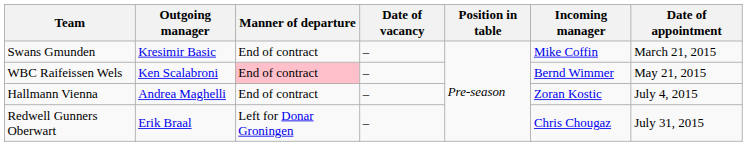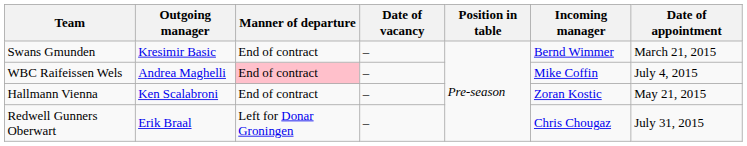 <table class="wikitable sortable" style="font-size:95%;">
 <tr>
 <th>Team</th>
 <th>Outgoing manager</th>
 <th>Manner of departure</th>
 <th>Date of vacancy</th>
 <th>Position in table</th>
 <th>Incoming manager</th>
 <th>Date of appointment</th>
 </tr>
 <tr>
 <td>Swans Gmunden</td>
 <td> <a href='#'>Kresimir Basic</a></td>
 <td>End of contract</td>
 <td>–</td>
 <td rowspan=4><em>Pre-season</em></td>
-<td> <a href='#'>Mike Coffin</a></td>
+<td> <a href='#'>Bernd Wimmer</a></td>
 <td>March 21, 2015</td>
 </tr>
 <tr>
 <td>WBC Raifeissen Wels</td>
-<td> <a href='#'>Ken Scalabroni</a></td>
+<td> <a href='#'>Andrea Maghelli</a></td>
 <td style="background: pink;">End of contract</td>
 <td>–</td>
-<td> <a href='#'>Bernd Wimmer</a></td>
-<td>May 21, 2015</td>
+<td> <a href='#'>Mike Coffin</a></td>
+<td>July 4, 2015</td>
 </tr>
 <tr>
 <td>Hallmann Vienna</td>
-<td> <a href='#'>Andrea Maghelli</a></td>
+<td> <a href='#'>Ken Scalabroni</a></td>
 <td>End of contract</td>
 <td>–</td>
 <td> <a href='#'>Zoran Kostic</a></td>
-<td>July 4, 2015</td>
+<td>May 21, 2015</td>
 </tr>
 <tr>
 <td>Redwell Gunners Oberwart</td>
 <td> <a href='#'>Erik Braal</a></td>
 <td>Left for <a href='#'>Donar Groningen</a></td>
 <td>–</td>
 <td> <a href='#'>Chris Chougaz</a></td>
 <td>July 31, 2015</td>
 </tr>
 </table>
